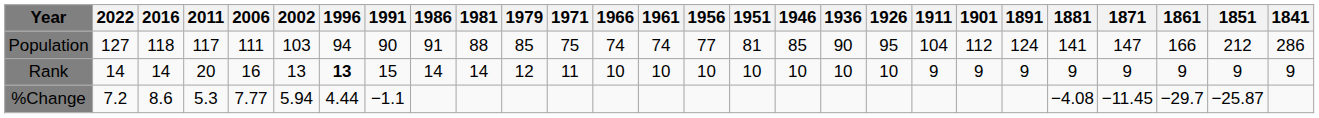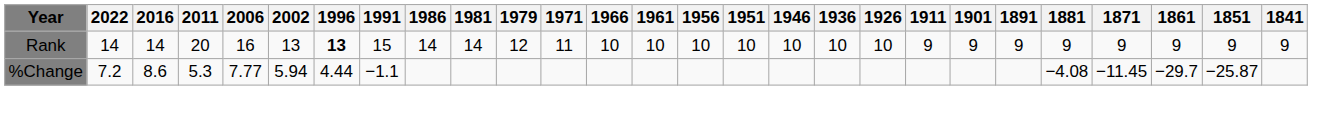 <table class="wikitable">
 <tr>
 <th style="background:grey;">Year</th>
 <th>2022</th>
 <th>2016</th>
 <th>2011</th>
 <th>2006</th>
 <th>2002</th>
 <th>1996</th>
 <th>1991</th>
 <th>1986</th>
 <th>1981</th>
 <th>1979</th>
 <th>1971</th>
 <th>1966</th>
 <th>1961</th>
 <th>1956</th>
 <th>1951</th>
 <th>1946</th>
 <th>1936</th>
 <th>1926</th>
 <th>1911</th>
 <th>1901</th>
 <th>1891</th>
 <th>1881</th>
 <th>1871</th>
 <th>1861</th>
 <th>1851</th>
 <th>1841</th>
-</tr>
-<tr align="center">
-<td style="background:grey;">Population</td>
-<td>127</td>
-<td>118</td>
-<td>117</td>
-<td>111</td>
-<td>103</td>
-<td>94</td>
-<td>90</td>
-<td>91</td>
-<td>88</td>
-<td>85</td>
-<td>75</td>
-<td>74</td>
-<td>74</td>
-<td>77</td>
-<td>81</td>
-<td>85</td>
-<td>90</td>
-<td>95</td>
-<td>104</td>
-<td>112</td>
-<td>124</td>
-<td>141</td>
-<td>147</td>
-<td>166</td>
-<td>212</td>
-<td>286</td>
 </tr>
 <tr align="center">
 <td style="background:grey;">Rank</td>
 <td>14</td>
 <td>14</td>
 <td>20</td>
 <td>16</td>
 <td>13</td>
 <td><strong>13</strong></td>
 <td>15</td>
 <td>14</td>
 <td>14</td>
 <td>12</td>
 <td>11</td>
 <td>10</td>
 <td>10</td>
 <td>10</td>
 <td>10</td>
 <td>10</td>
 <td>10</td>
 <td>10</td>
 <td>9</td>
 <td>9</td>
 <td>9</td>
 <td>9</td>
 <td>9</td>
 <td>9</td>
 <td>9</td>
 <td>9</td>
 </tr>
 <tr align="center">
 <td style="background:grey;">%Change</td>
 <td>7.2</td>
 <td>8.6</td>
 <td>5.3</td>
 <td>7.77</td>
 <td>5.94</td>
 <td>4.44</td>
 <td>−1.1</td>
 <td></td>
 <td></td>
 <td></td>
 <td></td>
 <td></td>
 <td></td>
 <td></td>
 <td></td>
 <td></td>
 <td></td>
 <td></td>
 <td></td>
 <td></td>
 <td></td>
 <td>−4.08</td>
 <td>−11.45</td>
 <td>−29.7</td>
 <td>−25.87</td>
 <td></td>
 </tr>
 </table>
